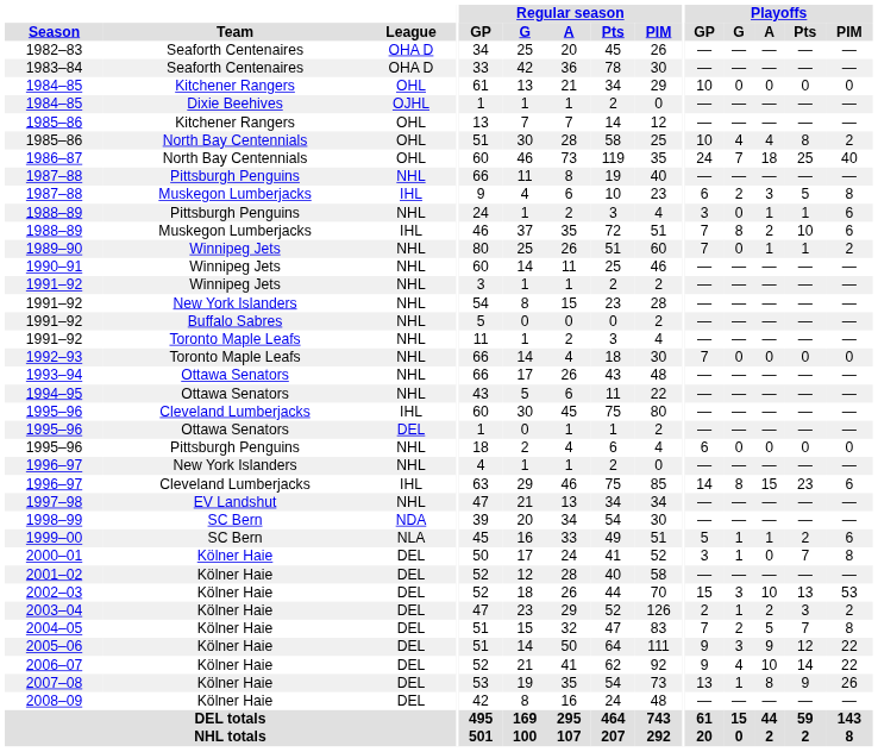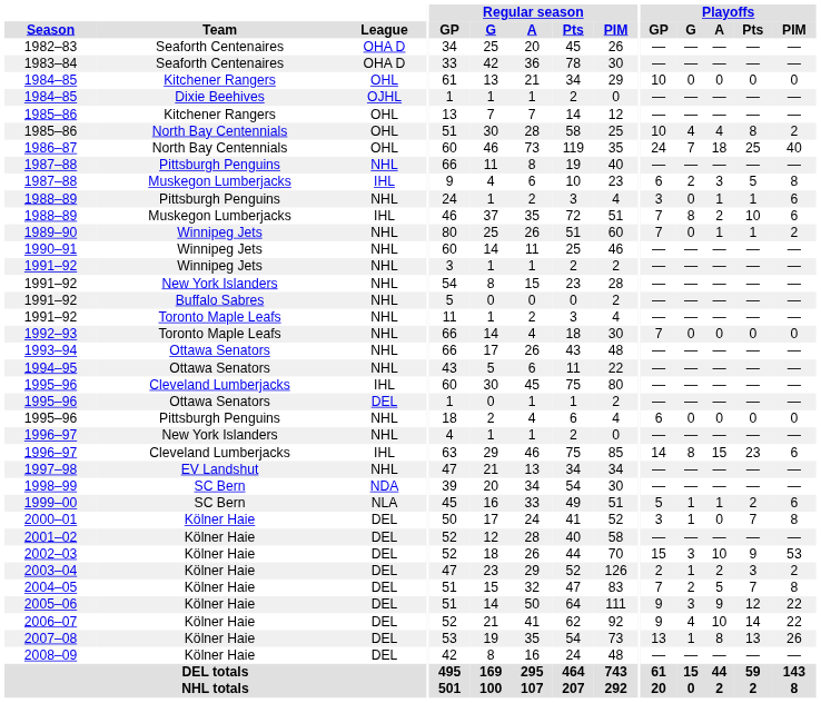 <table border="0" cellpadding="1" cellspacing="0" style="text-align:center; width:60em">
 <tr bgcolor="#e0e0e0">
 <th colspan="3" bgcolor="#ffffff"></th>
 <th rowspan="100" bgcolor="#ffffff"></th>
 <th colspan="5"><a href='#'>Regular season</a></th>
 <th rowspan="100" bgcolor="#ffffff"></th>
 <th colspan="5"><a href='#'>Playoffs</a></th>
 </tr>
 <tr bgcolor="#e0e0e0">
 <th><a href='#'>Season</a></th>
 <th>Team</th>
 <th>League</th>
 <th>GP</th>
 <th><a href='#'>G</a></th>
 <th><a href='#'>A</a></th>
 <th><a href='#'>Pts</a></th>
 <th><a href='#'>PIM</a></th>
 <th>GP</th>
 <th>G</th>
 <th>A</th>
 <th>Pts</th>
 <th>PIM</th>
 </tr>
 <tr>
 <td>1982–83</td>
 <td>Seaforth Centenaires</td>
 <td><a href='#'>OHA D</a></td>
 <td>34</td>
 <td>25</td>
 <td>20</td>
 <td>45</td>
 <td>26</td>
 <td>—</td>
 <td>—</td>
 <td>—</td>
 <td>—</td>
 <td>—</td>
 </tr>
 <tr bgcolor="#f0f0f0">
 <td>1983–84</td>
 <td>Seaforth Centenaires</td>
 <td>OHA D</td>
 <td>33</td>
 <td>42</td>
 <td>36</td>
 <td>78</td>
 <td>30</td>
 <td>—</td>
 <td>—</td>
 <td>—</td>
 <td>—</td>
 <td>—</td>
 </tr>
 <tr>
 <td><a href='#'>1984–85</a></td>
 <td><a href='#'>Kitchener Rangers</a></td>
 <td><a href='#'>OHL</a></td>
 <td>61</td>
 <td>13</td>
 <td>21</td>
 <td>34</td>
 <td>29</td>
 <td>10</td>
 <td>0</td>
 <td>0</td>
 <td>0</td>
 <td>0</td>
 </tr>
 <tr bgcolor="#f0f0f0">
 <td><a href='#'>1984–85</a></td>
 <td><a href='#'>Dixie Beehives</a></td>
 <td><a href='#'>OJHL</a></td>
 <td>1</td>
 <td>1</td>
 <td>1</td>
 <td>2</td>
 <td>0</td>
 <td>—</td>
 <td>—</td>
 <td>—</td>
 <td>—</td>
 <td>—</td>
 </tr>
 <tr>
 <td><a href='#'>1985–86</a></td>
 <td>Kitchener Rangers</td>
 <td>OHL</td>
 <td>13</td>
 <td>7</td>
 <td>7</td>
 <td>14</td>
 <td>12</td>
 <td>—</td>
 <td>—</td>
 <td>—</td>
 <td>—</td>
 <td>—</td>
 </tr>
 <tr bgcolor="#f0f0f0">
 <td>1985–86</td>
 <td><a href='#'>North Bay Centennials</a></td>
 <td>OHL</td>
 <td>51</td>
 <td>30</td>
 <td>28</td>
 <td>58</td>
 <td>25</td>
 <td>10</td>
 <td>4</td>
 <td>4</td>
 <td>8</td>
 <td>2</td>
 </tr>
 <tr>
 <td><a href='#'>1986–87</a></td>
 <td>North Bay Centennials</td>
 <td>OHL</td>
 <td>60</td>
 <td>46</td>
 <td>73</td>
 <td>119</td>
 <td>35</td>
 <td>24</td>
 <td>7</td>
 <td>18</td>
 <td>25</td>
 <td>40</td>
 </tr>
 <tr bgcolor="#f0f0f0">
 <td><a href='#'>1987–88</a></td>
 <td><a href='#'>Pittsburgh Penguins</a></td>
 <td><a href='#'>NHL</a></td>
 <td>66</td>
 <td>11</td>
 <td>8</td>
 <td>19</td>
 <td>40</td>
 <td>—</td>
 <td>—</td>
 <td>—</td>
 <td>—</td>
 <td>—</td>
 </tr>
 <tr>
 <td><a href='#'>1987–88</a></td>
 <td><a href='#'>Muskegon Lumberjacks</a></td>
 <td><a href='#'>IHL</a></td>
 <td>9</td>
 <td>4</td>
 <td>6</td>
 <td>10</td>
 <td>23</td>
 <td>6</td>
 <td>2</td>
 <td>3</td>
 <td>5</td>
 <td>8</td>
 </tr>
 <tr bgcolor="#f0f0f0">
 <td><a href='#'>1988–89</a></td>
 <td>Pittsburgh Penguins</td>
 <td>NHL</td>
 <td>24</td>
 <td>1</td>
 <td>2</td>
 <td>3</td>
 <td>4</td>
 <td>3</td>
 <td>0</td>
 <td>1</td>
 <td>1</td>
 <td>6</td>
 </tr>
 <tr>
 <td><a href='#'>1988–89</a></td>
 <td>Muskegon Lumberjacks</td>
 <td>IHL</td>
 <td>46</td>
 <td>37</td>
 <td>35</td>
 <td>72</td>
 <td>51</td>
 <td>7</td>
 <td>8</td>
 <td>2</td>
 <td>10</td>
 <td>6</td>
 </tr>
 <tr bgcolor="#f0f0f0">
 <td><a href='#'>1989–90</a></td>
 <td><a href='#'>Winnipeg Jets</a></td>
 <td>NHL</td>
 <td>80</td>
 <td>25</td>
 <td>26</td>
 <td>51</td>
 <td>60</td>
 <td>7</td>
 <td>0</td>
 <td>1</td>
 <td>1</td>
 <td>2</td>
 </tr>
 <tr>
 <td><a href='#'>1990–91</a></td>
 <td>Winnipeg Jets</td>
 <td>NHL</td>
 <td>60</td>
 <td>14</td>
 <td>11</td>
 <td>25</td>
 <td>46</td>
 <td>—</td>
 <td>—</td>
 <td>—</td>
 <td>—</td>
 <td>—</td>
 </tr>
 <tr bgcolor="#f0f0f0">
 <td><a href='#'>1991–92</a></td>
 <td>Winnipeg Jets</td>
 <td>NHL</td>
 <td>3</td>
 <td>1</td>
 <td>1</td>
 <td>2</td>
 <td>2</td>
 <td>—</td>
 <td>—</td>
 <td>—</td>
 <td>—</td>
 <td>—</td>
 </tr>
 <tr>
 <td>1991–92</td>
 <td><a href='#'>New York Islanders</a></td>
 <td>NHL</td>
 <td>54</td>
 <td>8</td>
 <td>15</td>
 <td>23</td>
 <td>28</td>
 <td>—</td>
 <td>—</td>
 <td>—</td>
 <td>—</td>
 <td>—</td>
 </tr>
 <tr bgcolor="#f0f0f0">
 <td>1991–92</td>
 <td><a href='#'>Buffalo Sabres</a></td>
 <td>NHL</td>
 <td>5</td>
 <td>0</td>
 <td>0</td>
 <td>0</td>
 <td>2</td>
 <td>—</td>
 <td>—</td>
 <td>—</td>
 <td>—</td>
 <td>—</td>
 </tr>
 <tr>
 <td>1991–92</td>
 <td><a href='#'>Toronto Maple Leafs</a></td>
 <td>NHL</td>
 <td>11</td>
 <td>1</td>
 <td>2</td>
 <td>3</td>
 <td>4</td>
 <td>—</td>
 <td>—</td>
 <td>—</td>
 <td>—</td>
 <td>—</td>
 </tr>
 <tr bgcolor="#f0f0f0">
 <td><a href='#'>1992–93</a></td>
 <td>Toronto Maple Leafs</td>
 <td>NHL</td>
 <td>66</td>
 <td>14</td>
 <td>4</td>
 <td>18</td>
 <td>30</td>
 <td>7</td>
 <td>0</td>
 <td>0</td>
 <td>0</td>
 <td>0</td>
 </tr>
 <tr>
 <td><a href='#'>1993–94</a></td>
 <td><a href='#'>Ottawa Senators</a></td>
 <td>NHL</td>
 <td>66</td>
 <td>17</td>
 <td>26</td>
 <td>43</td>
 <td>48</td>
 <td>—</td>
 <td>—</td>
 <td>—</td>
 <td>—</td>
 <td>—</td>
 </tr>
 <tr bgcolor="#f0f0f0">
 <td><a href='#'>1994–95</a></td>
 <td>Ottawa Senators</td>
 <td>NHL</td>
 <td>43</td>
 <td>5</td>
 <td>6</td>
 <td>11</td>
 <td>22</td>
 <td>—</td>
 <td>—</td>
 <td>—</td>
 <td>—</td>
 <td>—</td>
 </tr>
 <tr>
 <td><a href='#'>1995–96</a></td>
 <td><a href='#'>Cleveland Lumberjacks</a></td>
 <td>IHL</td>
 <td>60</td>
 <td>30</td>
 <td>45</td>
 <td>75</td>
 <td>80</td>
 <td>—</td>
 <td>—</td>
 <td>—</td>
 <td>—</td>
 <td>—</td>
 </tr>
 <tr bgcolor="#f0f0f0">
 <td><a href='#'>1995–96</a></td>
 <td>Ottawa Senators</td>
 <td><a href='#'>DEL</a></td>
 <td>1</td>
 <td>0</td>
 <td>1</td>
 <td>1</td>
 <td>2</td>
 <td>—</td>
 <td>—</td>
 <td>—</td>
 <td>—</td>
 <td>—</td>
 </tr>
 <tr>
 <td>1995–96</td>
 <td>Pittsburgh Penguins</td>
 <td>NHL</td>
 <td>18</td>
 <td>2</td>
 <td>4</td>
 <td>6</td>
 <td>4</td>
 <td>6</td>
 <td>0</td>
 <td>0</td>
 <td>0</td>
 <td>0</td>
 </tr>
 <tr bgcolor="#f0f0f0">
 <td><a href='#'>1996–97</a></td>
 <td>New York Islanders</td>
 <td>NHL</td>
 <td>4</td>
 <td>1</td>
 <td>1</td>
 <td>2</td>
 <td>0</td>
 <td>—</td>
 <td>—</td>
 <td>—</td>
 <td>—</td>
 <td>—</td>
 </tr>
 <tr>
 <td><a href='#'>1996–97</a></td>
 <td>Cleveland Lumberjacks</td>
 <td>IHL</td>
 <td>63</td>
 <td>29</td>
 <td>46</td>
 <td>75</td>
 <td>85</td>
 <td>14</td>
 <td>8</td>
 <td>15</td>
 <td>23</td>
 <td>6</td>
 </tr>
 <tr bgcolor="#f0f0f0">
 <td><a href='#'>1997–98</a></td>
 <td><a href='#'>EV Landshut</a></td>
 <td>NHL</td>
 <td>47</td>
 <td>21</td>
 <td>13</td>
 <td>34</td>
 <td>34</td>
 <td>—</td>
 <td>—</td>
 <td>—</td>
 <td>—</td>
 <td>—</td>
 </tr>
 <tr>
 <td><a href='#'>1998–99</a></td>
 <td><a href='#'>SC Bern</a></td>
 <td><a href='#'>NDA</a></td>
 <td>39</td>
 <td>20</td>
 <td>34</td>
 <td>54</td>
 <td>30</td>
 <td>—</td>
 <td>—</td>
 <td>—</td>
 <td>—</td>
 <td>—</td>
 </tr>
 <tr bgcolor="#f0f0f0">
 <td><a href='#'>1999–00</a></td>
 <td>SC Bern</td>
 <td>NLA</td>
 <td>45</td>
 <td>16</td>
 <td>33</td>
 <td>49</td>
 <td>51</td>
 <td>5</td>
 <td>1</td>
 <td>1</td>
 <td>2</td>
 <td>6</td>
 </tr>
 <tr>
 <td><a href='#'>2000–01</a></td>
 <td><a href='#'>Kölner Haie</a></td>
 <td>DEL</td>
 <td>50</td>
 <td>17</td>
 <td>24</td>
 <td>41</td>
 <td>52</td>
 <td>3</td>
 <td>1</td>
 <td>0</td>
 <td>7</td>
 <td>8</td>
 </tr>
 <tr bgcolor="#f0f0f0">
 <td><a href='#'>2001–02</a></td>
 <td>Kölner Haie</td>
 <td>DEL</td>
 <td>52</td>
 <td>12</td>
 <td>28</td>
 <td>40</td>
 <td>58</td>
 <td>—</td>
 <td>—</td>
 <td>—</td>
 <td>—</td>
 <td>—</td>
 </tr>
 <tr>
 <td><a href='#'>2002–03</a></td>
 <td>Kölner Haie</td>
 <td>DEL</td>
 <td>52</td>
 <td>18</td>
 <td>26</td>
 <td>44</td>
 <td>70</td>
 <td>15</td>
 <td>3</td>
 <td>10</td>
-<td>13</td>
+<td>9</td>
 <td>53</td>
 </tr>
 <tr bgcolor="#f0f0f0">
 <td><a href='#'>2003–04</a></td>
 <td>Kölner Haie</td>
 <td>DEL</td>
 <td>47</td>
 <td>23</td>
 <td>29</td>
 <td>52</td>
 <td>126</td>
 <td>2</td>
 <td>1</td>
 <td>2</td>
 <td>3</td>
 <td>2</td>
 </tr>
 <tr>
 <td><a href='#'>2004–05</a></td>
 <td>Kölner Haie</td>
 <td>DEL</td>
 <td>51</td>
 <td>15</td>
 <td>32</td>
 <td>47</td>
 <td>83</td>
 <td>7</td>
 <td>2</td>
 <td>5</td>
 <td>7</td>
 <td>8</td>
 </tr>
 <tr bgcolor="#f0f0f0">
 <td><a href='#'>2005–06</a></td>
 <td>Kölner Haie</td>
 <td>DEL</td>
 <td>51</td>
 <td>14</td>
 <td>50</td>
 <td>64</td>
 <td>111</td>
 <td>9</td>
 <td>3</td>
 <td>9</td>
 <td>12</td>
 <td>22</td>
 </tr>
 <tr>
 <td><a href='#'>2006–07</a></td>
 <td>Kölner Haie</td>
 <td>DEL</td>
 <td>52</td>
 <td>21</td>
 <td>41</td>
 <td>62</td>
 <td>92</td>
 <td>9</td>
 <td>4</td>
 <td>10</td>
 <td>14</td>
 <td>22</td>
 </tr>
 <tr bgcolor="#f0f0f0">
 <td><a href='#'>2007–08</a></td>
 <td>Kölner Haie</td>
 <td>DEL</td>
 <td>53</td>
 <td>19</td>
 <td>35</td>
 <td>54</td>
 <td>73</td>
 <td>13</td>
 <td>1</td>
 <td>8</td>
-<td>9</td>
+<td>13</td>
 <td>26</td>
 </tr>
 <tr>
 <td><a href='#'>2008–09</a></td>
 <td>Kölner Haie</td>
 <td>DEL</td>
 <td>42</td>
 <td>8</td>
 <td>16</td>
 <td>24</td>
 <td>48</td>
 <td>—</td>
 <td>—</td>
 <td>—</td>
 <td>—</td>
 <td>—</td>
 </tr>
 <tr bgcolor="#e0e0e0">
 <th colspan="3">DEL totals</th>
 <th>495</th>
 <th>169</th>
 <th>295</th>
 <th>464</th>
 <th>743</th>
 <th>61</th>
 <th>15</th>
 <th>44</th>
 <th>59</th>
 <th>143</th>
 </tr>
 <tr bgcolor="#e0e0e0">
 <th colspan="3">NHL totals</th>
 <th>501</th>
 <th>100</th>
 <th>107</th>
 <th>207</th>
 <th>292</th>
 <th>20</th>
 <th>0</th>
 <th>2</th>
 <th>2</th>
 <th>8</th>
 </tr>
 </table>
